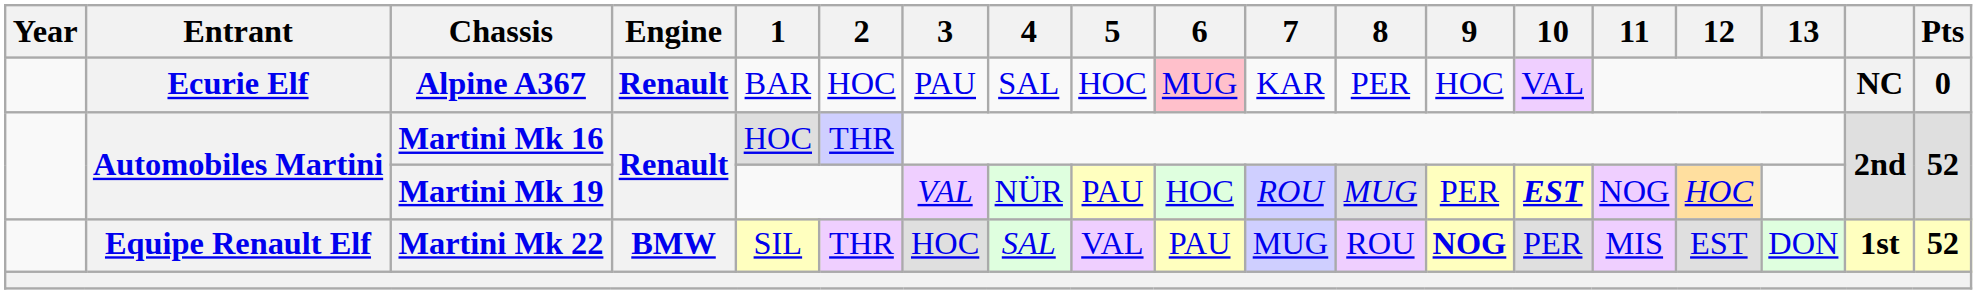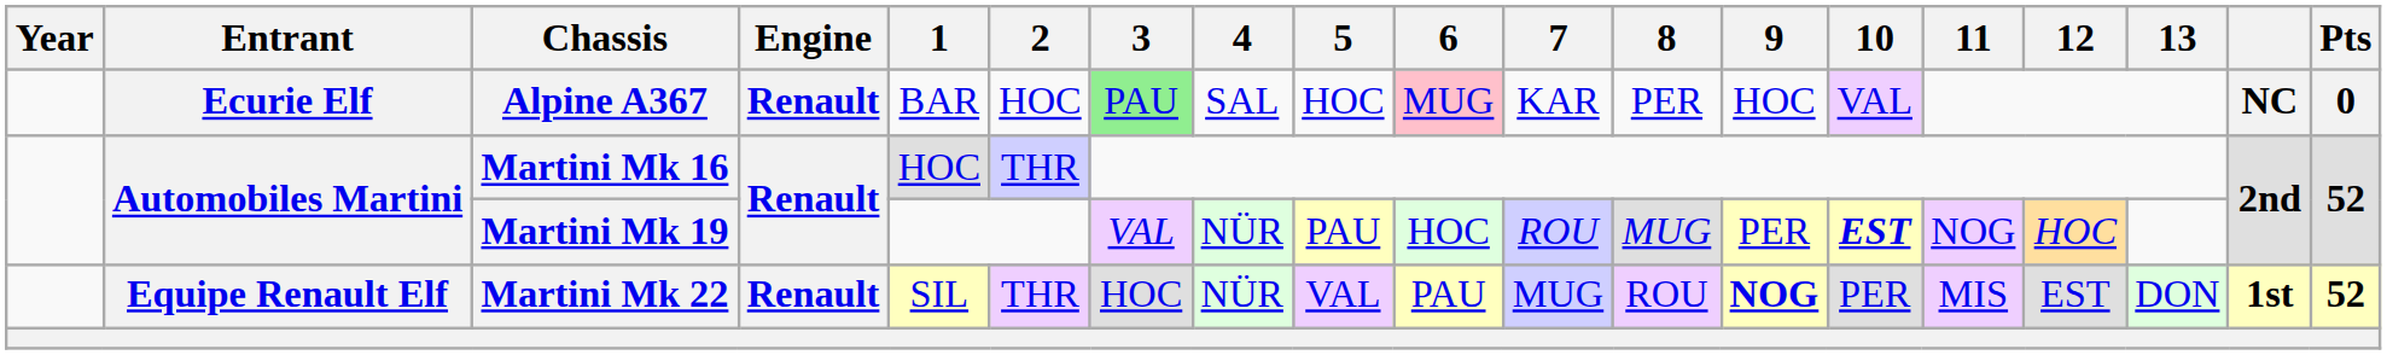 <table class="wikitable" style="text-align:center; font-size:85%">
 <tr>
 <th>Year</th>
 <th>Entrant</th>
 <th>Chassis</th>
 <th>Engine</th>
 <th>1</th>
 <th>2</th>
 <th>3</th>
 <th>4</th>
 <th>5</th>
 <th>6</th>
 <th>7</th>
 <th>8</th>
 <th>9</th>
 <th>10</th>
 <th>11</th>
 <th>12</th>
 <th>13</th>
 <th></th>
 <th>Pts</th>
 </tr>
 <tr>
 <td></td>
 <th nowrap><a href='#'>Ecurie Elf</a></th>
 <th nowrap><a href='#'>Alpine A367</a></th>
 <th nowrap><a href='#'>Renault</a></th>
 <td><a href='#'>BAR</a></td>
 <td><a href='#'>HOC</a></td>
-<td><a href='#'>PAU</a></td>
+<td style="background: lightgreen;"><a href='#'>PAU</a></td>
 <td><a href='#'>SAL</a></td>
 <td><a href='#'>HOC</a></td>
 <td style="background: pink;"><a href='#'>MUG</a></td>
 <td><a href='#'>KAR</a></td>
 <td><a href='#'>PER</a></td>
 <td><a href='#'>HOC</a></td>
 <td style="background:#EFCFFF;"><a href='#'>VAL</a><br></td>
 <td colspan=3></td>
 <th>NC</th>
 <th>0</th>
 </tr>
 <tr>
 <td rowspan=2></td>
 <th rowspan=2 nowrap><a href='#'>Automobiles Martini</a></th>
 <th nowrap><a href='#'>Martini Mk 16</a></th>
 <th rowspan=2 nowrap><a href='#'>Renault</a></th>
 <td style="background:#DFDFDF;"><a href='#'>HOC</a><br><small></small></td>
 <td style="background:#CFCFFF;"><a href='#'>THR</a><br></td>
 <td colspan=11></td>
 <th rowspan=2 style="background:#DFDFDF;">2nd</th>
 <th rowspan=2 style="background:#DFDFDF;">52</th>
 </tr>
 <tr>
 <th nowrap><a href='#'>Martini Mk 19</a></th>
 <td colspan=2></td>
 <td style="background:#EFCFFF;"><em><a href='#'>VAL</a></em><br></td>
 <td style="background:#DFFFDF;"><a href='#'>NÜR</a><br><small></small></td>
 <td style="background:#FFFFBF;"><a href='#'>PAU</a><br></td>
 <td style="background:#DFFFDF;"><a href='#'>HOC</a><br><small></small></td>
 <td style="background:#CFCFFF;"><em><a href='#'>ROU</a></em><br></td>
 <td style="background:#DFDFDF;"><em><a href='#'>MUG</a></em><br></td>
 <td style="background:#FFFFBF;"><a href='#'>PER</a><br></td>
 <td style="background:#FFFFBF;"><strong><em><a href='#'>EST</a></em></strong><br></td>
 <td style="background:#EFCFFF;"><a href='#'>NOG</a><br></td>
 <td style="background:#FFDF9F;"><em><a href='#'>HOC</a></em><br></td>
 <td></td>
 </tr>
 <tr>
 <td></td>
 <th nowrap><a href='#'>Equipe Renault Elf</a></th>
 <th nowrap><a href='#'>Martini Mk 22</a></th>
-<th nowrap><a href='#'>BMW</a></th>
+<th nowrap><a href='#'>Renault</a></th>
 <td style="background:#FFFFBF;"><a href='#'>SIL</a><br></td>
 <td style="background:#EFCFFF;"><a href='#'>THR</a><br></td>
 <td style="background:#DFDFDF;"><a href='#'>HOC</a><br><small></small></td>
-<td style="background:#DFFFDF;"><em><a href='#'>SAL</a></em><br></td>
+<td style="background:#DFFFDF;"><a href='#'>NÜR</a><br><small></small></td>
 <td style="background:#EFCFFF;"><a href='#'>VAL</a><br></td>
 <td style="background:#FFFFBF;"><a href='#'>PAU</a><br></td>
 <td style="background:#CFCFFF;"><a href='#'>MUG</a><br></td>
 <td style="background:#EFCFFF;"><a href='#'>ROU</a><br></td>
 <td style="background:#FFFFBF;"><strong><a href='#'>NOG</a></strong><br></td>
 <td style="background:#DFDFDF;"><a href='#'>PER</a><br></td>
 <td style="background:#EFCFFF;"><a href='#'>MIS</a><br></td>
 <td style="background:#DFDFDF;"><a href='#'>EST</a><br></td>
 <td style="background:#DFFFDF;"><a href='#'>DON</a><br></td>
 <th style="background:#FFFFBF;">1st</th>
 <th style="background:#FFFFBF;">52</th>
 </tr>
 <tr>
 <th colspan="19"></th>
 </tr>
 </table>
